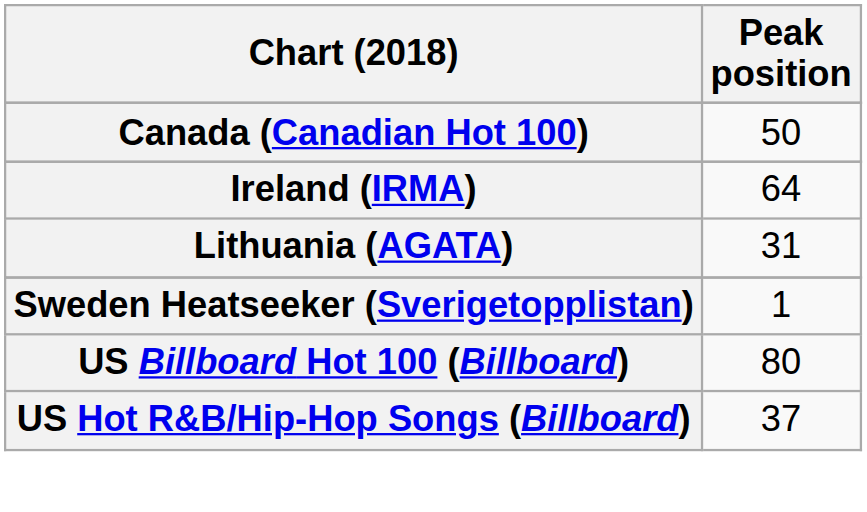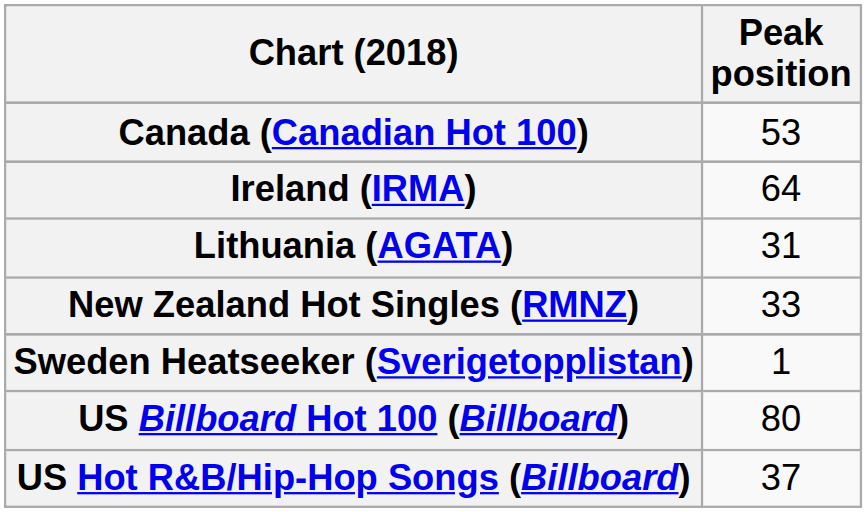 <table class="wikitable sortable plainrowheaders" style="text-align:center">
 <tr>
 <th scope="col">Chart (2018)</th>
 <th scope="col">Peak<br> position</th>
 </tr>
 <tr>
 </tr>
 <tr>
 <th scope="row">Canada (<a href='#'>Canadian Hot 100</a>)</th>
-<td>50</td>
+<td>53</td>
 </tr>
 <tr>
 </tr>
 <tr>
 <th scope="row">Ireland (<a href='#'>IRMA</a>)</th>
 <td>64</td>
 </tr>
 <tr>
 <th scope="row">Lithuania (<a href='#'>AGATA</a>)</th>
 <td>31</td>
+</tr>
+<tr>
+<th scope="row">New Zealand Hot Singles (<a href='#'>RMNZ</a>)</th>
+<td>33</td>
 </tr>
 <tr>
 </tr>
 <tr>
 <th scope="row">Sweden Heatseeker (<a href='#'>Sverigetopplistan</a>)</th>
 <td>1</td>
 </tr>
 <tr>
 <th scope="row">US <a href='#'><em>Billboard</em> Hot 100</a> (<em><a href='#'>Billboard</a></em>)</th>
 <td>80</td>
 </tr>
 <tr>
 <th scope="row">US <a href='#'>Hot R&B/Hip-Hop Songs</a> (<em><a href='#'>Billboard</a></em>)</th>
 <td>37</td>
 </tr>
 </table>
